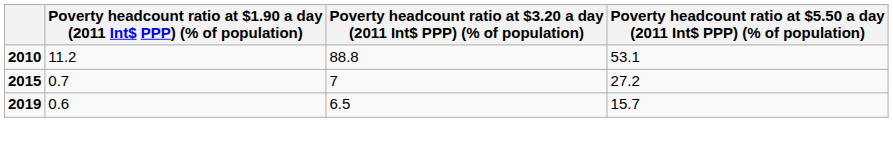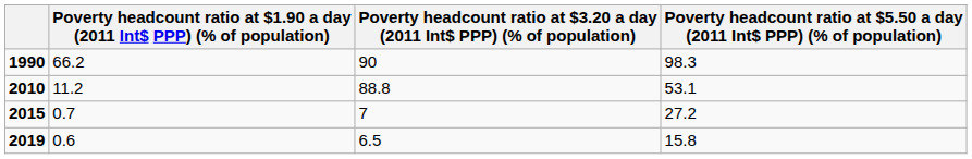 <table class="wikitable">
 <tr>
 <th></th>
 <th>Poverty headcount ratio at $1.90 a day<br>(2011 <a href='#'>Int$</a> <a href='#'>PPP</a>) (% of population)</th>
 <th>Poverty headcount ratio at $3.20 a day<br>(2011 Int$ PPP) (% of population)</th>
 <th>Poverty headcount ratio at $5.50 a day<br>(2011 Int$ PPP) (% of population)</th>
+</tr>
+<tr>
+<td><strong>1990</strong></td>
+<td>66.2</td>
+<td>90</td>
+<td>98.3</td>
 </tr>
 <tr>
 <td><strong>2010</strong></td>
 <td>11.2</td>
 <td>88.8</td>
 <td>53.1</td>
 </tr>
 <tr>
 <td><strong>2015</strong></td>
 <td>0.7</td>
 <td>7</td>
 <td>27.2</td>
 </tr>
 <tr>
 <td><strong>2019</strong></td>
 <td>0.6</td>
 <td>6.5</td>
-<td>15.7</td>
+<td>15.8</td>
 </tr>
 </table>
